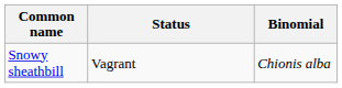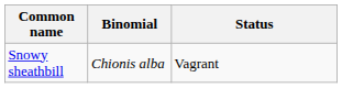 <table width=60% class="wikitable">
 <tr>
 <th width=25%>Common name</th>
+<th width=25%>Binomial</th>
 <th width=50%>Status</th>
-<th width=25%>Binomial</th>
 </tr>
 <tr>
 <td><a href='#'>Snowy sheathbill</a></td>
+<td><em>Chionis alba</em></td>
 <td>Vagrant</td>
-<td><em>Chionis alba</em></td>
 </tr>
 </table>
